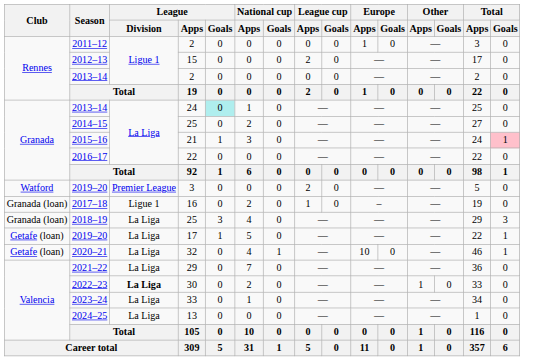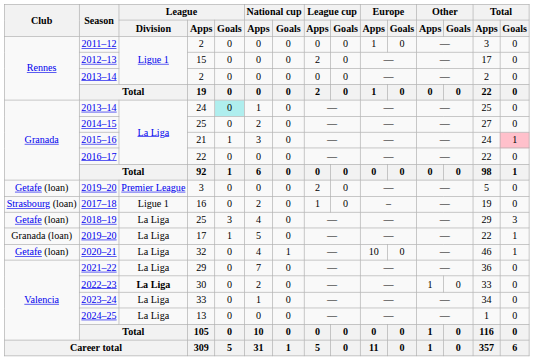 <table class="wikitable" style="text-align:center">
 <tr>
 <th rowspan="2">Club</th>
 <th rowspan="2">Season</th>
 <th colspan="3">League</th>
 <th colspan="2">National cup</th>
 <th colspan="2">League cup</th>
 <th colspan="2">Europe</th>
 <th colspan="2">Other</th>
 <th colspan="2">Total</th>
 </tr>
 <tr>
 <th>Division</th>
 <th>Apps</th>
 <th>Goals</th>
 <th>Apps</th>
 <th>Goals</th>
 <th>Apps</th>
 <th>Goals</th>
 <th>Apps</th>
 <th>Goals</th>
 <th>Apps</th>
 <th>Goals</th>
 <th>Apps</th>
 <th>Goals</th>
 </tr>
 <tr>
 <td rowspan="4"><a href='#'>Rennes</a></td>
 <td><a href='#'>2011–12</a></td>
 <td rowspan="3"><a href='#'>Ligue 1</a></td>
 <td>2</td>
 <td>0</td>
 <td>0</td>
 <td>0</td>
 <td>0</td>
 <td>0</td>
 <td>1</td>
 <td>0</td>
 <td colspan="2">—</td>
 <td>3</td>
 <td>0</td>
 </tr>
 <tr>
 <td><a href='#'>2012–13</a></td>
 <td>15</td>
 <td>0</td>
 <td>0</td>
 <td>0</td>
 <td>2</td>
 <td>0</td>
 <td colspan="2">—</td>
 <td colspan="2">—</td>
 <td>17</td>
 <td>0</td>
 </tr>
 <tr>
 <td><a href='#'>2013–14</a></td>
 <td>2</td>
 <td>0</td>
 <td>0</td>
 <td>0</td>
 <td>0</td>
 <td>0</td>
 <td colspan="2">—</td>
 <td colspan="2">—</td>
 <td>2</td>
 <td>0</td>
 </tr>
 <tr>
 <th colspan="2">Total</th>
 <th>19</th>
 <th>0</th>
 <th>0</th>
 <th>0</th>
 <th>2</th>
 <th>0</th>
 <th>1</th>
 <th>0</th>
 <th>0</th>
 <th>0</th>
 <th>22</th>
 <th>0</th>
 </tr>
 <tr>
 <td rowspan="5"><a href='#'>Granada</a></td>
 <td><a href='#'>2013–14</a></td>
 <td rowspan="4"><a href='#'>La Liga</a></td>
 <td>24</td>
 <td style="background: paleturquoise;">0</td>
 <td>1</td>
 <td>0</td>
 <td colspan="2">—</td>
 <td colspan="2">—</td>
 <td colspan="2">—</td>
 <td>25</td>
 <td>0</td>
 </tr>
 <tr>
 <td><a href='#'>2014–15</a></td>
 <td>25</td>
 <td>0</td>
 <td>2</td>
 <td>0</td>
 <td colspan="2">—</td>
 <td colspan="2">—</td>
 <td colspan="2">—</td>
 <td>27</td>
 <td>0</td>
 </tr>
 <tr>
 <td><a href='#'>2015–16</a></td>
 <td>21</td>
 <td>1</td>
 <td>3</td>
 <td>0</td>
 <td colspan="2">—</td>
 <td colspan="2">—</td>
 <td colspan="2">—</td>
 <td>24</td>
 <td style="background: pink;">1</td>
 </tr>
 <tr>
 <td><a href='#'>2016–17</a></td>
 <td>22</td>
 <td>0</td>
 <td>0</td>
 <td>0</td>
 <td colspan="2">—</td>
 <td colspan="2">—</td>
 <td colspan="2">—</td>
 <td>22</td>
 <td>0</td>
 </tr>
 <tr>
 <th colspan="2">Total</th>
 <th>92</th>
 <th>1</th>
 <th>6</th>
 <th>0</th>
 <th>0</th>
 <th>0</th>
 <th>0</th>
 <th>0</th>
 <th>0</th>
 <th>0</th>
 <th>98</th>
 <th>1</th>
 </tr>
 <tr>
-<td><a href='#'>Watford</a></td>
+<td><a href='#'>Getafe</a>  (loan)</td>
 <td><a href='#'>2019–20</a></td>
 <td><a href='#'>Premier League</a></td>
 <td>3</td>
 <td>0</td>
 <td>0</td>
 <td>0</td>
 <td>2</td>
 <td>0</td>
 <td colspan="2">—</td>
 <td colspan="2">—</td>
 <td>5</td>
 <td>0</td>
 </tr>
 <tr>
-<td>Granada (loan)</td>
+<td><a href='#'>Strasbourg</a>  (loan)</td>
 <td><a href='#'>2017–18</a></td>
 <td>Ligue 1</td>
 <td>16</td>
 <td>0</td>
 <td>2</td>
 <td>0</td>
 <td>1</td>
 <td>0</td>
 <td colspan="2">–</td>
 <td colspan="2">—</td>
 <td>19</td>
 <td>0</td>
 </tr>
 <tr>
-<td>Granada (loan)</td>
+<td><a href='#'>Getafe</a>  (loan)</td>
 <td><a href='#'>2018–19</a></td>
 <td>La Liga</td>
 <td>25</td>
 <td>3</td>
 <td>4</td>
 <td>0</td>
 <td colspan="2">—</td>
 <td colspan="2">—</td>
 <td colspan="2">—</td>
 <td>29</td>
 <td>3</td>
 </tr>
 <tr>
-<td><a href='#'>Getafe</a>  (loan)</td>
+<td>Granada (loan)</td>
 <td><a href='#'>2019–20</a></td>
 <td>La Liga</td>
 <td>17</td>
 <td>1</td>
 <td>5</td>
 <td>0</td>
 <td colspan="2">—</td>
 <td colspan="2">—</td>
 <td colspan="2">—</td>
 <td>22</td>
 <td>1</td>
 </tr>
 <tr>
 <td><a href='#'>Getafe</a>  (loan)</td>
 <td><a href='#'>2020–21</a></td>
 <td>La Liga</td>
 <td>32</td>
 <td>0</td>
 <td>4</td>
 <td>1</td>
 <td colspan="2">—</td>
 <td>10</td>
 <td>0</td>
 <td colspan="2">—</td>
 <td>46</td>
 <td>1</td>
 </tr>
 <tr>
 <td rowspan="5"><a href='#'>Valencia</a></td>
 <td><a href='#'>2021–22</a></td>
 <td>La Liga</td>
 <td>29</td>
 <td>0</td>
 <td>7</td>
 <td>0</td>
 <td colspan="2">—</td>
 <td colspan="2">—</td>
 <td colspan="2">—</td>
 <td>36</td>
 <td>0</td>
 </tr>
 <tr>
 <td><a href='#'>2022–23</a></td>
 <td><strong>La Liga</strong></td>
 <td>30</td>
 <td>0</td>
 <td>2</td>
 <td>0</td>
 <td colspan="2">—</td>
 <td colspan="2">—</td>
 <td>1</td>
 <td>0</td>
 <td>33</td>
 <td>0</td>
 </tr>
 <tr>
 <td><a href='#'>2023–24</a></td>
 <td>La Liga</td>
 <td>33</td>
 <td>0</td>
 <td>1</td>
 <td>0</td>
 <td colspan="2">—</td>
 <td colspan="2">—</td>
 <td colspan="2">—</td>
 <td>34</td>
 <td>0</td>
 </tr>
 <tr>
 <td><a href='#'>2024–25</a></td>
 <td>La Liga</td>
 <td>13</td>
 <td>0</td>
 <td>0</td>
 <td>0</td>
 <td colspan="2">—</td>
 <td colspan="2">—</td>
 <td colspan="2">—</td>
 <td>1</td>
 <td>0</td>
 </tr>
 <tr>
 <th colspan="2">Total</th>
 <th>105</th>
 <th>0</th>
 <th>10</th>
 <th>0</th>
 <th>0</th>
 <th>0</th>
 <th>0</th>
 <th>0</th>
 <th>1</th>
 <th>0</th>
 <th>116</th>
 <th>0</th>
 </tr>
 <tr>
 <th colspan="3">Career total</th>
 <th>309</th>
 <th>5</th>
 <th>31</th>
 <th>1</th>
 <th>5</th>
 <th>0</th>
 <th>11</th>
 <th>0</th>
 <th>1</th>
 <th>0</th>
 <th>357</th>
 <th>6</th>
 </tr>
 </table>
